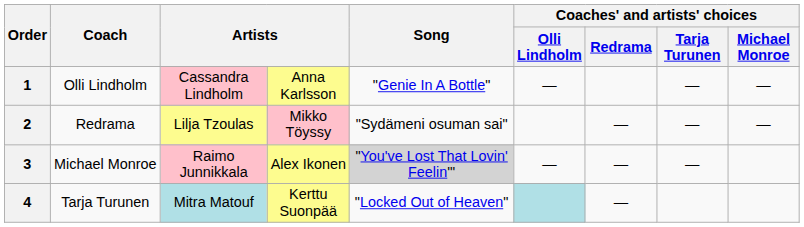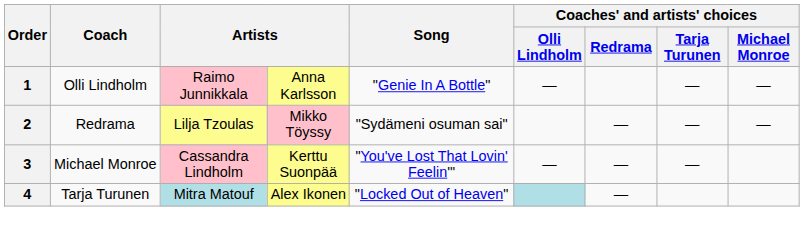 <table class="wikitable" style="text-align:center; width:100%;">
 <tr>
 <th scope="col" style="width:05%;" rowspan=2>Order</th>
 <th scope="col" style="width:14%;" rowspan=2>Coach</th>
 <th scope="col" style="width:24%;" colspan=2 rowspan=2>Artists</th>
 <th scope="col" style="width:21%;" rowspan=2>Song</th>
 <th scope="col" style="width:36%;" colspan=4>Coaches' and artists' choices</th>
 </tr>
 <tr>
 <th style="width:09%;"><a href='#'>Olli Lindholm</a></th>
 <th style="width:09%;"><a href='#'>Redrama</a></th>
 <th style="width:09%;"><a href='#'>Tarja Turunen</a></th>
 <th style="width:09%;"><a href='#'>Michael Monroe</a></th>
 </tr>
 <tr>
 <th scope="col">1</th>
 <td>Olli Lindholm</td>
-<td style="background:pink; text-align:center;">Cassandra Lindholm</td>
+<td style="background:pink; text-align:center;">Raimo Junnikkala</td>
 <td style="background:#fdfc8f; text-align:center;">Anna Karlsson</td>
 <td>"<a href='#'>Genie In A Bottle</a>"</td>
 <td>—</td>
 <td></td>
 <td>—</td>
 <td>—</td>
 </tr>
 <tr>
 <th scope="col">2</th>
 <td>Redrama</td>
 <td style="background:#fdfc8f; text-align:center;">Lilja Tzoulas</td>
 <td style="background:pink; text-align:center;">Mikko Töyssy</td>
 <td>"Sydämeni osuman sai"</td>
 <td></td>
 <td>—</td>
 <td>—</td>
 <td>—</td>
 </tr>
 <tr>
 <th scope="col">3</th>
 <td>Michael Monroe</td>
-<td style="background:pink; text-align:center;">Raimo Junnikkala</td>
-<td style="background:#fdfc8f; text-align:center;">Alex Ikonen</td>
-<td style="background: lightgrey;">"<a href='#'>You've Lost That Lovin' Feelin</a>'"</td>
+<td style="background:pink; text-align:center;">Cassandra Lindholm</td>
+<td style="background:#fdfc8f; text-align:center;">Kerttu Suonpää</td>
+<td>"<a href='#'>You've Lost That Lovin' Feelin</a>'"</td>
 <td>—</td>
 <td>—</td>
 <td>—</td>
 <td></td>
 </tr>
 <tr>
 <th scope="col">4</th>
 <td>Tarja Turunen</td>
 <td style="background:#B0E0E6; text-align:center;">Mitra Matouf</td>
-<td style="background:#fdfc8f; text-align:center;">Kerttu Suonpää</td>
+<td style="background:#fdfc8f; text-align:center;">Alex Ikonen</td>
 <td>"<a href='#'>Locked Out of Heaven</a>"</td>
 <td style="background:#b0e0e6;"><strong></strong></td>
 <td>—</td>
 <td></td>
 <td><strong></strong></td>
 </tr>
 </table>
